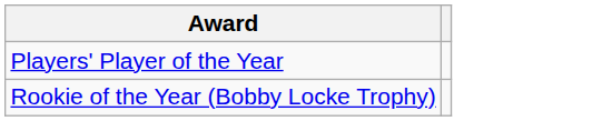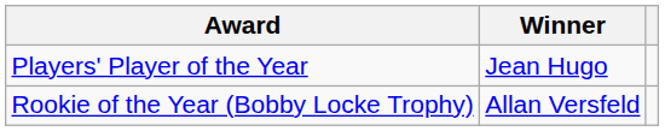 <table class="wikitable">
 <tr>
 <th>Award</th>
+<th>Winner</th>
 <th></th>
 </tr>
 <tr>
 <td><a href='#'>Players' Player of the Year</a></td>
+<td> <a href='#'>Jean Hugo</a></td>
 <td></td>
 </tr>
 <tr>
 <td><a href='#'>Rookie of the Year (Bobby Locke Trophy)</a></td>
+<td> <a href='#'>Allan Versfeld</a></td>
 <td></td>
 </tr>
 </table>
